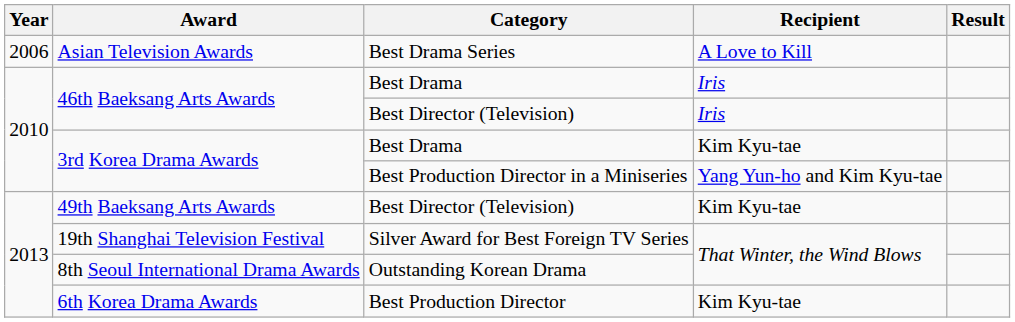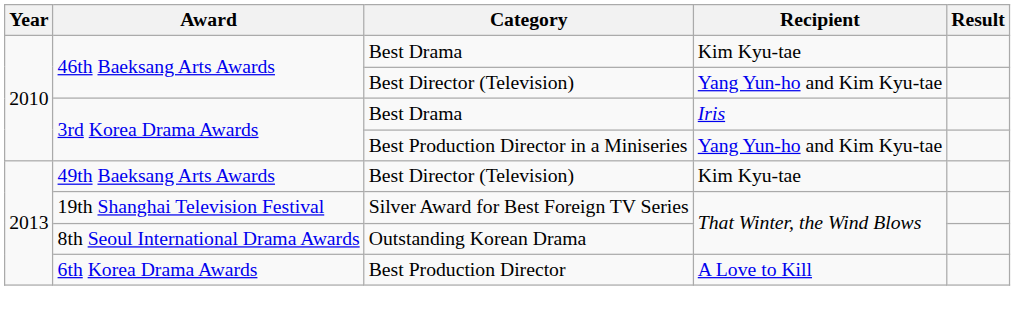 <table class="wikitable">
 <tr>
 <th>Year</th>
 <th>Award</th>
 <th>Category</th>
 <th>Recipient</th>
 <th>Result</th>
 </tr>
 <tr>
-<td>2006</td>
-<td><a href='#'>Asian Television Awards</a></td>
-<td>Best Drama Series</td>
-<td><a href='#'>A Love to Kill</a></td>
-<td></td>
-</tr>
-<tr>
 <td rowspan="4" style="text-align:center;">2010</td>
 <td rowspan="2"><a href='#'>46th</a> <a href='#'>Baeksang Arts Awards</a></td>
 <td>Best Drama</td>
-<td><em><a href='#'>Iris</a></em></td>
+<td>Kim Kyu-tae</td>
 <td></td>
 </tr>
 <tr>
 <td>Best Director (Television)</td>
-<td><em><a href='#'>Iris</a></em></td>
+<td><a href='#'>Yang Yun-ho</a> and Kim Kyu-tae</td>
 <td></td>
 </tr>
 <tr>
 <td rowspan="2"><a href='#'>3rd</a> <a href='#'>Korea Drama Awards</a></td>
 <td>Best Drama</td>
-<td>Kim Kyu-tae</td>
+<td><em><a href='#'>Iris</a></em></td>
 <td></td>
 </tr>
 <tr>
 <td>Best Production Director in a Miniseries</td>
 <td><a href='#'>Yang Yun-ho</a> and Kim Kyu-tae</td>
 <td></td>
 </tr>
 <tr>
 <td rowspan="4" style="text-align:center;">2013</td>
 <td><a href='#'>49th</a> <a href='#'>Baeksang Arts Awards</a></td>
 <td>Best Director (Television)</td>
 <td>Kim Kyu-tae</td>
 <td></td>
 </tr>
 <tr>
 <td>19th <a href='#'>Shanghai Television Festival</a></td>
 <td>Silver Award for Best Foreign TV Series</td>
 <td rowspan="2"><em>That Winter, the Wind Blows</em></td>
 <td></td>
 </tr>
 <tr>
 <td>8th <a href='#'>Seoul International Drama Awards</a></td>
 <td>Outstanding Korean Drama</td>
 <td></td>
 </tr>
 <tr>
 <td><a href='#'>6th</a> <a href='#'>Korea Drama Awards</a></td>
 <td>Best Production Director</td>
-<td>Kim Kyu-tae</td>
+<td><a href='#'>A Love to Kill</a></td>
 <td></td>
 </tr>
 </table>
